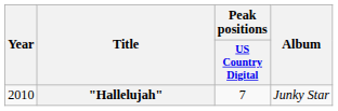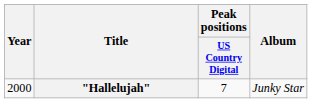 <table class="wikitable plainrowheaders" style="text-align:center;">
 <tr>
 <th rowspan="2">Year</th>
 <th rowspan="2" style="width:13em;">Title</th>
 <th>Peak positions</th>
 <th rowspan="2">Album</th>
 </tr>
 <tr style="font-size:smaller;">
 <th style="width:45px;"><a href='#'>US Country Digital</a><br></th>
 </tr>
 <tr>
-<td>2010</td>
+<td>2000</td>
 <th scope="row">"Hallelujah"</th>
 <td>7</td>
 <td><em>Junky Star</em></td>
 </tr>
 </table>
